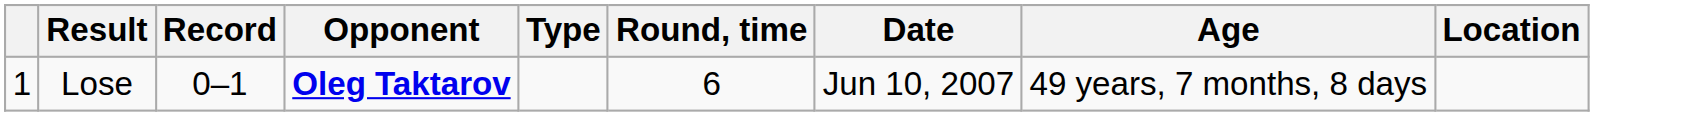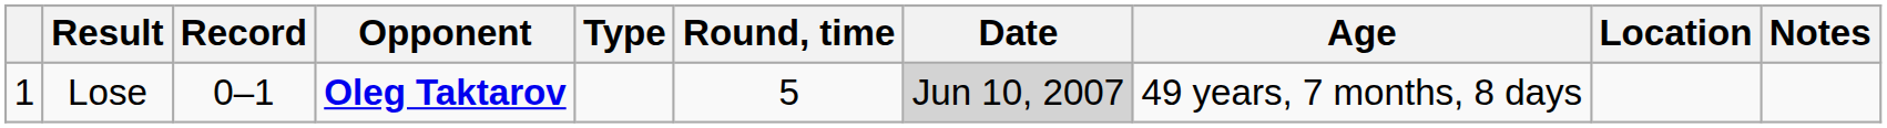 <table class="wikitable" style="text-align:center">
 <tr>
 <th></th>
 <th>Result</th>
 <th>Record</th>
 <th>Opponent</th>
 <th>Type</th>
 <th>Round, time</th>
 <th>Date</th>
 <th>Age</th>
 <th>Location</th>
+<th>Notes</th>
 </tr>
 <tr>
 <td>1</td>
 <td>Lose</td>
 <td>0–1</td>
 <td style="text-align:left;"><strong><a href='#'>Oleg Taktarov</a></strong></td>
 <td></td>
-<td>6</td>
-<td>Jun 10, 2007</td>
+<td>5</td>
+<td style="background: lightgrey;">Jun 10, 2007</td>
 <td style="text-align:left;">49 years, 7 months, 8 days</td>
 <td style="text-align:left;"></td>
+<td></td>
 </tr>
 </table>
